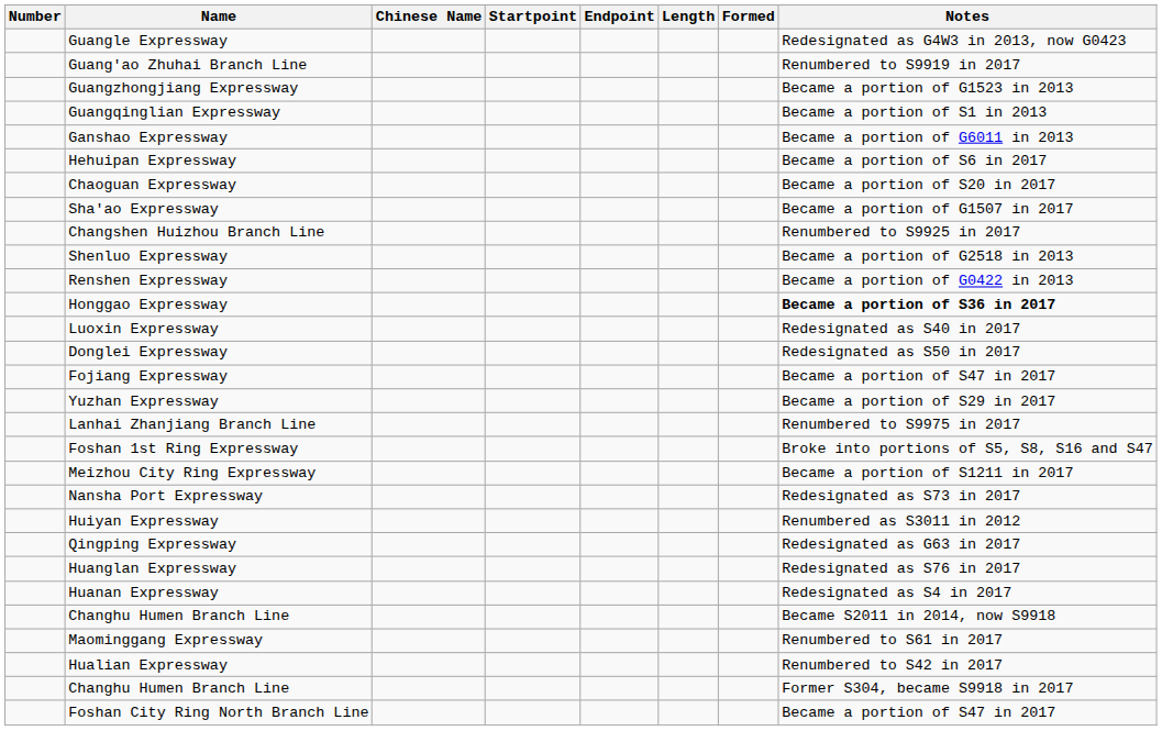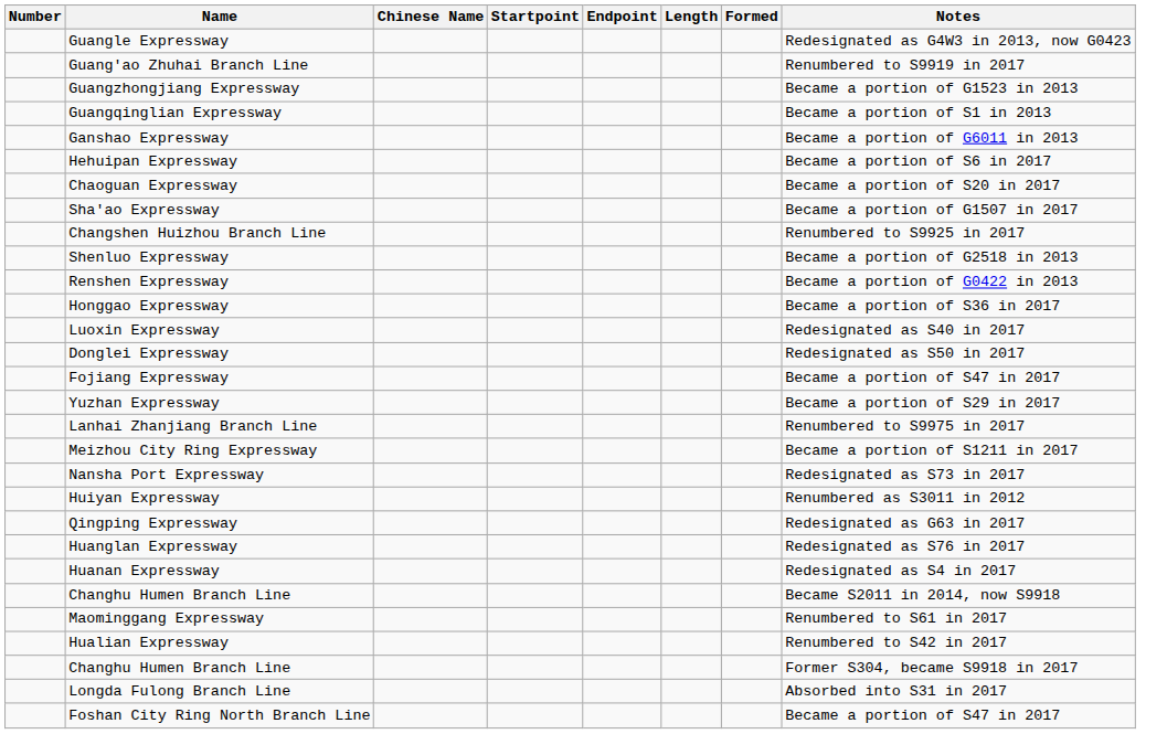 <table class="wikitable sortable">
 <tr>
 <th>Number</th>
 <th>Name</th>
 <th>Chinese Name</th>
 <th>Startpoint</th>
 <th>Endpoint</th>
 <th>Length</th>
 <th>Formed</th>
 <th>Notes</th>
 </tr>
 <tr>
 <td></td>
 <td>Guangle Expressway</td>
 <td></td>
 <td></td>
 <td></td>
 <td></td>
 <td></td>
 <td>Redesignated as G4W3 in 2013, now G0423</td>
 </tr>
 <tr>
 <td></td>
 <td>Guang'ao Zhuhai Branch Line</td>
 <td></td>
 <td></td>
 <td></td>
 <td></td>
 <td></td>
 <td>Renumbered to S9919 in 2017</td>
 </tr>
 <tr>
 <td></td>
 <td>Guangzhongjiang Expressway</td>
 <td></td>
 <td></td>
 <td></td>
 <td></td>
 <td></td>
 <td>Became a portion of G1523 in 2013</td>
 </tr>
 <tr>
 <td></td>
 <td>Guangqinglian Expressway</td>
 <td></td>
 <td></td>
 <td></td>
 <td></td>
 <td></td>
 <td>Became a portion of S1 in 2013</td>
 </tr>
 <tr>
 <td></td>
 <td>Ganshao Expressway</td>
 <td></td>
 <td></td>
 <td></td>
 <td></td>
 <td></td>
 <td>Became a portion of <a href='#'>G6011</a> in 2013</td>
 </tr>
 <tr>
 <td></td>
 <td>Hehuipan Expressway</td>
 <td></td>
 <td></td>
 <td></td>
 <td></td>
 <td></td>
 <td>Became a portion of S6 in 2017</td>
 </tr>
 <tr>
 <td></td>
 <td>Chaoguan Expressway</td>
 <td></td>
 <td></td>
 <td></td>
 <td></td>
 <td></td>
 <td>Became a portion of S20 in 2017</td>
 </tr>
 <tr>
 <td></td>
 <td>Sha'ao Expressway</td>
 <td></td>
 <td></td>
 <td></td>
 <td></td>
 <td></td>
 <td>Became a portion of G1507 in 2017</td>
 </tr>
 <tr>
 <td></td>
 <td>Changshen Huizhou Branch Line</td>
 <td></td>
 <td></td>
 <td></td>
 <td></td>
 <td></td>
 <td>Renumbered to S9925 in 2017</td>
 </tr>
 <tr>
 <td></td>
 <td>Shenluo Expressway</td>
 <td></td>
 <td></td>
 <td></td>
 <td></td>
 <td></td>
 <td>Became a portion of G2518 in 2013</td>
 </tr>
 <tr>
 <td></td>
 <td>Renshen Expressway</td>
 <td></td>
 <td></td>
 <td></td>
 <td></td>
 <td></td>
 <td>Became a portion of <a href='#'>G0422</a> in 2013</td>
 </tr>
 <tr>
 <td></td>
 <td>Honggao Expressway</td>
 <td></td>
 <td></td>
 <td></td>
 <td></td>
 <td></td>
-<td><strong>Became a portion of S36 in 2017</strong></td>
+<td>Became a portion of S36 in 2017</td>
 </tr>
 <tr>
 <td></td>
 <td>Luoxin Expressway</td>
 <td></td>
 <td></td>
 <td></td>
 <td></td>
 <td></td>
 <td>Redesignated as S40 in 2017</td>
 </tr>
 <tr>
 <td></td>
 <td>Donglei Expressway</td>
 <td></td>
 <td></td>
 <td></td>
 <td></td>
 <td></td>
 <td>Redesignated as S50 in 2017</td>
 </tr>
 <tr>
 <td></td>
 <td>Fojiang Expressway</td>
 <td></td>
 <td></td>
 <td></td>
 <td></td>
 <td></td>
 <td>Became a portion of S47 in 2017</td>
 </tr>
 <tr>
 <td></td>
 <td>Yuzhan Expressway</td>
 <td></td>
 <td></td>
 <td></td>
 <td></td>
 <td></td>
 <td>Became a portion of S29 in 2017</td>
 </tr>
 <tr>
 <td></td>
 <td>Lanhai Zhanjiang Branch Line</td>
 <td></td>
 <td></td>
 <td></td>
 <td></td>
 <td></td>
 <td>Renumbered to S9975 in 2017</td>
-</tr>
-<tr>
-<td></td>
-<td>Foshan 1st Ring Expressway</td>
-<td></td>
-<td></td>
-<td></td>
-<td></td>
-<td></td>
-<td>Broke into portions of S5, S8, S16 and S47</td>
 </tr>
 <tr>
 <td></td>
 <td>Meizhou City Ring Expressway</td>
 <td></td>
 <td></td>
 <td></td>
 <td></td>
 <td></td>
 <td>Became a portion of S1211 in 2017</td>
 </tr>
 <tr>
 <td></td>
 <td>Nansha Port Expressway</td>
 <td></td>
 <td></td>
 <td></td>
 <td></td>
 <td></td>
 <td>Redesignated as S73 in 2017</td>
 </tr>
 <tr>
 <td></td>
 <td>Huiyan Expressway</td>
 <td></td>
 <td></td>
 <td></td>
 <td></td>
 <td></td>
 <td>Renumbered as S3011 in 2012</td>
 </tr>
 <tr>
 <td></td>
 <td>Qingping Expressway</td>
 <td></td>
 <td></td>
 <td></td>
 <td></td>
 <td></td>
 <td>Redesignated as G63 in 2017</td>
 </tr>
 <tr>
 <td></td>
 <td>Huanglan Expressway</td>
 <td></td>
 <td></td>
 <td></td>
 <td></td>
 <td></td>
 <td>Redesignated as S76 in 2017</td>
 </tr>
 <tr>
 <td></td>
 <td>Huanan Expressway</td>
 <td></td>
 <td></td>
 <td></td>
 <td></td>
 <td></td>
 <td>Redesignated as S4 in 2017</td>
 </tr>
 <tr>
 <td></td>
 <td>Changhu Humen Branch Line</td>
 <td></td>
 <td></td>
 <td></td>
 <td></td>
 <td></td>
 <td>Became S2011 in 2014, now S9918</td>
 </tr>
 <tr>
 <td></td>
 <td>Maominggang Expressway</td>
 <td></td>
 <td></td>
 <td></td>
 <td></td>
 <td></td>
 <td>Renumbered to S61 in 2017</td>
 </tr>
 <tr>
 <td></td>
 <td>Hualian Expressway</td>
 <td></td>
 <td></td>
 <td></td>
 <td></td>
 <td></td>
 <td>Renumbered to S42 in 2017</td>
 </tr>
 <tr>
 <td></td>
 <td>Changhu Humen Branch Line</td>
 <td></td>
 <td></td>
 <td></td>
 <td></td>
 <td></td>
 <td>Former S304, became S9918 in 2017</td>
 </tr>
 <tr>
 <td></td>
+<td>Longda Fulong Branch Line</td>
+<td></td>
+<td></td>
+<td></td>
+<td></td>
+<td></td>
+<td>Absorbed into S31 in 2017</td>
+</tr>
+<tr>
+<td></td>
 <td>Foshan City Ring North Branch Line</td>
 <td></td>
 <td></td>
 <td></td>
 <td></td>
 <td></td>
 <td>Became a portion of S47 in 2017</td>
 </tr>
 </table>
